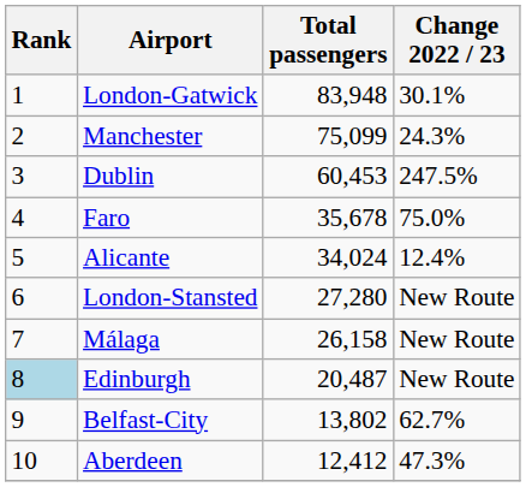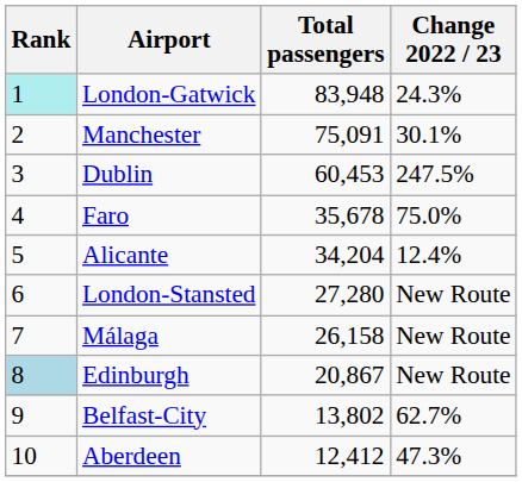 <table class="wikitable sortable">
 <tr>
 <th>Rank</th>
 <th>Airport</th>
 <th>Total <br>passengers</th>
 <th>Change<br>2022 / 23</th>
 </tr>
 <tr>
-<td>1</td>
+<td style="background: paleturquoise;">1</td>
 <td><a href='#'>London-Gatwick</a></td>
 <td align='right'>83,948</td>
-<td> 30.1%</td>
+<td> 24.3%</td>
 </tr>
 <tr>
 <td>2</td>
 <td><a href='#'>Manchester</a></td>
-<td align='right'>75,099</td>
-<td> 24.3%</td>
+<td align='right'>75,091</td>
+<td> 30.1%</td>
 </tr>
 <tr>
 <td>3</td>
 <td><a href='#'>Dublin</a></td>
 <td align='right'>60,453</td>
 <td> 247.5%</td>
 </tr>
 <tr>
 <td>4</td>
 <td><a href='#'>Faro</a></td>
 <td align='right'>35,678</td>
 <td> 75.0%</td>
 </tr>
 <tr>
 <td>5</td>
 <td><a href='#'>Alicante</a></td>
-<td align='right'>34,024</td>
+<td align='right'>34,204</td>
 <td> 12.4%</td>
 </tr>
 <tr>
 <td>6</td>
 <td><a href='#'>London-Stansted</a></td>
 <td align='right'>27,280</td>
 <td> New Route</td>
 </tr>
 <tr>
 <td>7</td>
 <td><a href='#'>Málaga</a></td>
 <td align='right'>26,158</td>
 <td> New Route</td>
 </tr>
 <tr>
 <td style="background: lightblue;">8</td>
 <td><a href='#'>Edinburgh</a></td>
-<td align='right'>20,487</td>
+<td align='right'>20,867</td>
 <td> New Route</td>
 </tr>
 <tr>
 <td>9</td>
 <td><a href='#'>Belfast-City</a></td>
 <td align='right'>13,802</td>
 <td> 62.7%</td>
 </tr>
 <tr>
 <td>10</td>
 <td><a href='#'>Aberdeen</a></td>
 <td align='right'>12,412</td>
 <td> 47.3%</td>
 </tr>
 <tr>
 </tr>
 </table>
